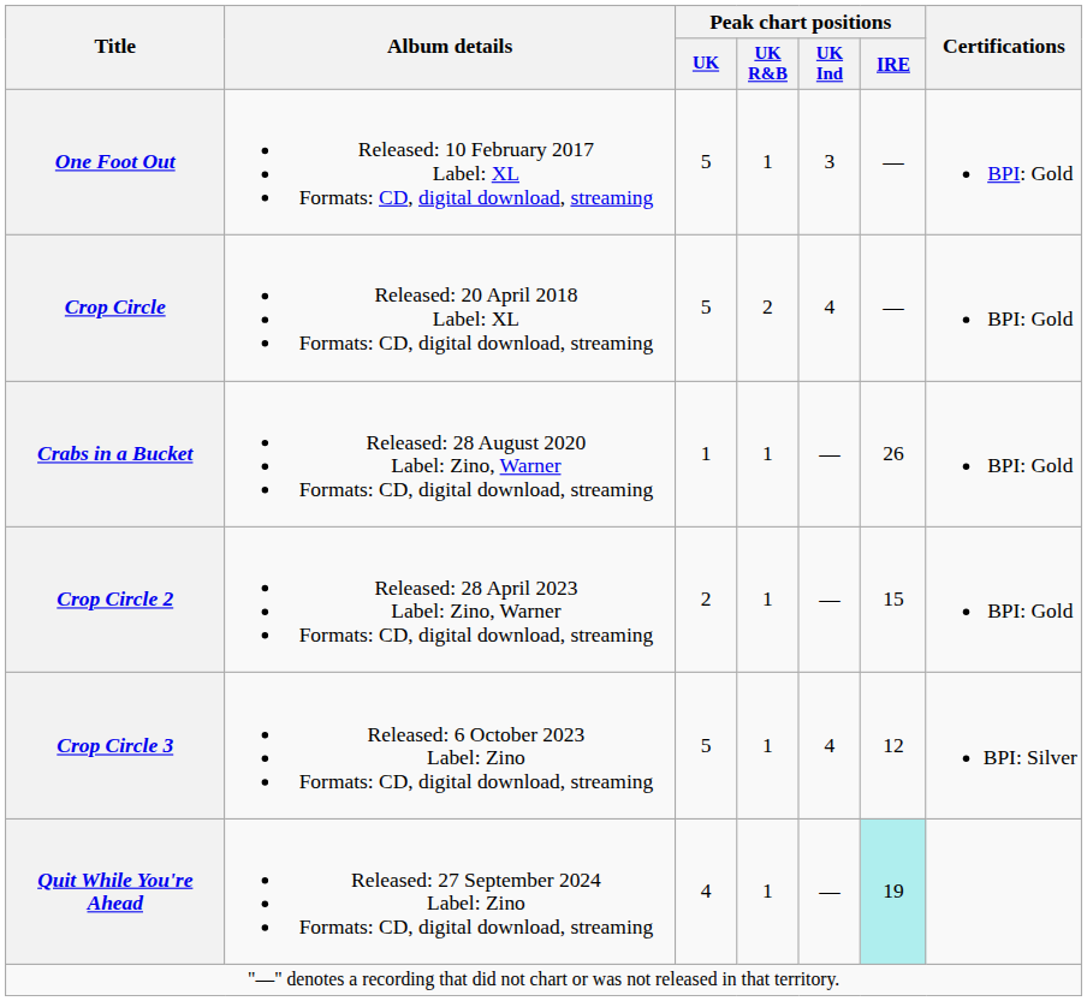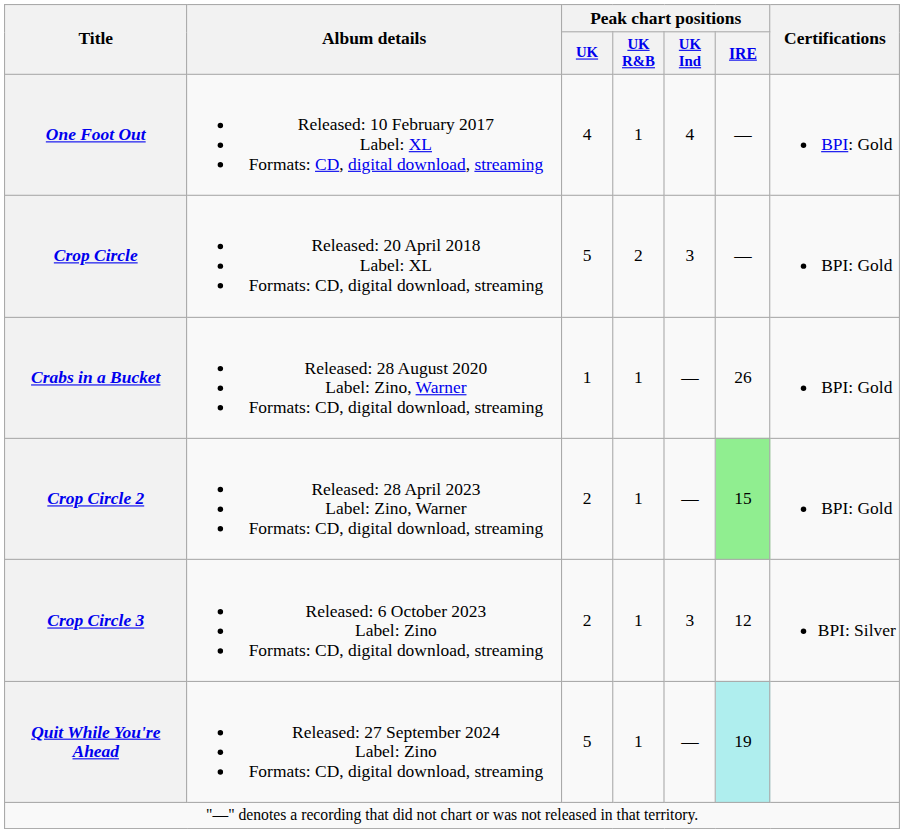 <table class="wikitable plainrowheaders" style="text-align:center;">
 <tr>
 <th scope="col" rowspan="2" style="width:10em;">Title</th>
 <th scope="col" rowspan="2" style="width:21em;">Album details</th>
 <th scope="col" colspan="4">Peak chart positions</th>
 <th scope="col" rowspan="2">Certifications</th>
 </tr>
 <tr>
 <th scope="col" style="width:3em;font-size:85%;"><a href='#'>UK</a><br></th>
 <th scope="col" style="width:3em;font-size:85%;"><a href='#'>UK<br>R&B</a><br></th>
 <th scope="col" style="width:3em;font-size:85%;"><a href='#'>UK<br>Ind</a><br></th>
 <th scope="col" style="width:3em;font-size:90%;"><a href='#'>IRE</a><br></th>
 </tr>
 <tr>
 <th scope="row"><em><a href='#'>One Foot Out</a></em></th>
 <td><br><ul><li>Released: 10 February 2017</li><li>Label: <a href='#'>XL</a></li><li>Formats: <a href='#'>CD</a>, <a href='#'>digital download</a>, <a href='#'>streaming</a></li></ul></td>
-<td>5</td>
+<td>4</td>
 <td>1</td>
-<td>3</td>
+<td>4</td>
 <td>—</td>
 <td><br><ul><li><a href='#'>BPI</a>: Gold</li></ul></td>
 </tr>
 <tr>
 <th scope="row"><em><a href='#'>Crop Circle</a></em></th>
 <td><br><ul><li>Released: 20 April 2018</li><li>Label: XL</li><li>Formats: CD, digital download, streaming</li></ul></td>
 <td>5</td>
 <td>2</td>
-<td>4</td>
+<td>3</td>
 <td>—</td>
 <td><br><ul><li>BPI: Gold</li></ul></td>
 </tr>
 <tr>
 <th scope="row"><em><a href='#'>Crabs in a Bucket</a></em></th>
 <td><br><ul><li>Released: 28 August 2020</li><li>Label: Zino, <a href='#'>Warner</a></li><li>Formats: CD, digital download, streaming</li></ul></td>
 <td>1</td>
 <td>1</td>
 <td>—</td>
 <td>26</td>
 <td><br><ul><li>BPI: Gold</li></ul></td>
 </tr>
 <tr>
 <th scope="row"><em><a href='#'>Crop Circle 2</a></em></th>
 <td><br><ul><li>Released: 28 April 2023</li><li>Label: Zino, Warner</li><li>Formats: CD, digital download, streaming</li></ul></td>
 <td>2</td>
 <td>1</td>
 <td>—</td>
-<td>15</td>
+<td style="background: lightgreen;">15</td>
 <td><br><ul><li>BPI: Gold</li></ul></td>
 </tr>
 <tr>
 <th scope="row"><em><a href='#'>Crop Circle 3</a></em></th>
 <td><br><ul><li>Released: 6 October 2023</li><li>Label: Zino</li><li>Formats: CD, digital download, streaming</li></ul></td>
-<td>5</td>
+<td>2</td>
 <td>1</td>
-<td>4</td>
+<td>3</td>
 <td>12</td>
 <td><br><ul><li>BPI: Silver</li></ul></td>
 </tr>
 <tr>
 <th scope="row"><em><a href='#'>Quit While You're Ahead</a></em></th>
 <td><br><ul><li>Released: 27 September 2024</li><li>Label: Zino</li><li>Formats: CD, digital download, streaming</li></ul></td>
-<td>4</td>
+<td>5</td>
 <td>1</td>
 <td>—</td>
 <td style="background: paleturquoise;">19</td>
 <td></td>
 </tr>
 <tr>
 <td colspan="9" style="font-size:90%">"—" denotes a recording that did not chart or was not released in that territory.</td>
 </tr>
 </table>
